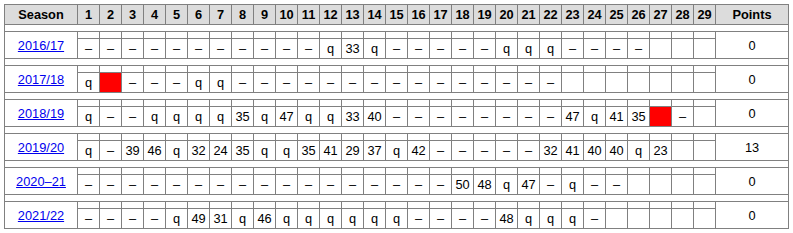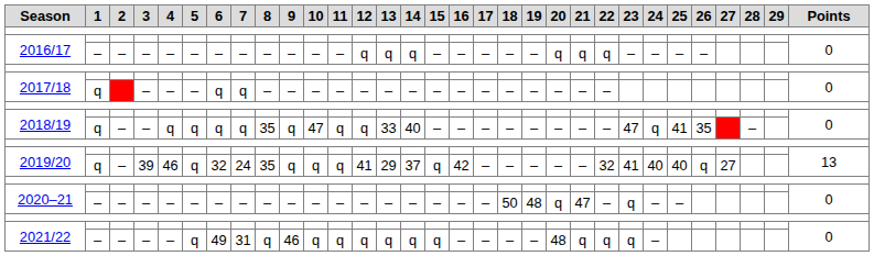 <table cellpadding="3" cellspacing="0" border="1" style="background:#fff; font-size:80%; line-height:13px; border:gray solid 1px; border-collapse:collapse;">
 <tr style="background:#ccc; text-align:center; background:#dcdcdc;">
 <td style="background:#DCDCDC;" width=65px><strong>Season</strong></td>
 <td style="background:#DCDCDC;" width=15px><strong>1</strong></td>
 <td style="background:#DCDCDC;" width=15px><strong>2</strong></td>
 <td style="background:#DCDCDC;" width=15px><strong>3</strong></td>
 <td style="background:#DCDCDC;" width=15px><strong>4</strong></td>
 <td style="background:#DCDCDC;" width=15px><strong>5</strong></td>
 <td style="background:#DCDCDC;" width=15px><strong>6</strong></td>
 <td style="background:#DCDCDC;" width=15px><strong>7</strong></td>
 <td style="background:#DCDCDC;" width=15px><strong>8</strong></td>
 <td style="background:#DCDCDC;" width=15px><strong>9</strong></td>
 <td style="background:#DCDCDC;" width=15px><strong>10</strong></td>
 <td style="background:#DCDCDC;" width=15px><strong>11</strong></td>
 <td style="background:#DCDCDC;" width=15px><strong>12</strong></td>
 <td style="background:#DCDCDC;" width=15px><strong>13</strong></td>
 <td style="background:#DCDCDC;" width=15px><strong>14</strong></td>
 <td style="background:#DCDCDC;" width=15px><strong>15</strong></td>
 <td style="background:#DCDCDC;" width=15px><strong>16</strong></td>
 <td style="background:#DCDCDC;" width=15px><strong>17</strong></td>
 <td style="background:#DCDCDC;" width=15px><strong>18</strong></td>
 <td style="background:#DCDCDC;" width=15px><strong>19</strong></td>
 <td style="background:#DCDCDC;" width=15px><strong>20</strong></td>
 <td style="background:#DCDCDC;" width=15px><strong>21</strong></td>
 <td style="background:#DCDCDC;" width=15px><strong>22</strong></td>
 <td style="background:#DCDCDC;" width=15px><strong>23</strong></td>
 <td style="background:#DCDCDC;" width=15px><strong>24</strong></td>
 <td style="background:#DCDCDC;" width=15px><strong>25</strong></td>
 <td style="background:#DCDCDC;" width=15px><strong>26</strong></td>
 <td style="background:#DCDCDC;" width=15px><strong>27</strong></td>
 <td style="background:#DCDCDC;" width=15px><strong>28</strong></td>
 <td style="background:#DCDCDC;" width=15px><strong>29</strong></td>
 <td style="background:#DCDCDC;" width=30px><strong>Points</strong></td>
 </tr>
 <tr>
 <td colspan=31></td>
 </tr>
 <tr align=center>
 <td rowspan=2 width=66px><a href='#'>2016/17</a></td>
 <th></th>
 <th></th>
 <th></th>
 <th></th>
 <th></th>
 <th></th>
 <th></th>
 <th></th>
 <th></th>
 <th></th>
 <th></th>
 <th></th>
 <th></th>
 <th></th>
 <th></th>
 <th></th>
 <th></th>
 <th></th>
 <th></th>
 <th></th>
 <th></th>
 <th></th>
 <th></th>
 <th></th>
 <th></th>
 <th></th>
 <th></th>
 <th></th>
 <th></th>
 <td rowspan=2 width=66px>0</td>
 </tr>
 <tr align=center>
 <td>–</td>
 <td>–</td>
 <td>–</td>
 <td>–</td>
 <td>–</td>
 <td>–</td>
 <td>–</td>
 <td>–</td>
 <td>–</td>
 <td>–</td>
 <td>–</td>
 <td>q</td>
-<td>33</td>
+<td>q</td>
 <td>q</td>
 <td>–</td>
 <td>–</td>
 <td>–</td>
 <td>–</td>
 <td>–</td>
 <td>q</td>
 <td>q</td>
 <td>q</td>
 <td>–</td>
 <td>–</td>
 <td>–</td>
 <td>–</td>
 <td></td>
 <td></td>
 <td></td>
 </tr>
 <tr>
 <td colspan=31></td>
 </tr>
 <tr align=center>
 <td rowspan="2" style="width:66px;"><a href='#'>2017/18</a></td>
 <th></th>
 <th></th>
 <th></th>
 <th></th>
 <th></th>
 <th></th>
 <th></th>
 <th></th>
 <th></th>
 <th></th>
 <th></th>
 <th></th>
 <th></th>
 <th></th>
 <th></th>
 <th></th>
 <th></th>
 <th></th>
 <th></th>
 <th></th>
 <th></th>
 <th></th>
 <th></th>
 <th></th>
 <th></th>
 <th></th>
 <th></th>
 <th></th>
 <th></th>
 <td rowspan="2" style="width:66px;">0</td>
 </tr>
 <tr align=center>
 <td>q</td>
 <td bgcolor=red></td>
 <td>–</td>
 <td>–</td>
 <td>–</td>
 <td>q</td>
 <td>q</td>
 <td>–</td>
 <td>–</td>
 <td>–</td>
 <td>–</td>
 <td>–</td>
 <td>–</td>
 <td>–</td>
 <td>–</td>
 <td>–</td>
 <td>–</td>
 <td>–</td>
 <td>–</td>
 <td>–</td>
 <td>–</td>
 <td>–</td>
 <td></td>
 <td></td>
 <td></td>
 <td></td>
 <td></td>
 <td></td>
 <td></td>
 </tr>
 <tr>
 <td colspan=31></td>
 </tr>
 <tr align=center>
 <td rowspan="2" style="width:66px;"><a href='#'>2018/19</a></td>
 <th></th>
 <th></th>
 <th></th>
 <th></th>
 <th></th>
 <th></th>
 <th></th>
 <th></th>
 <th></th>
 <th></th>
 <th></th>
 <th></th>
 <th></th>
 <th></th>
 <th></th>
 <th></th>
 <th></th>
 <th></th>
 <th></th>
 <th></th>
 <th></th>
 <th></th>
 <th></th>
 <th></th>
 <th></th>
 <th></th>
 <th></th>
 <th></th>
 <th></th>
 <td rowspan="2" style="width:66px;">0</td>
 </tr>
 <tr align=center>
 <td>q</td>
 <td>–</td>
 <td>–</td>
 <td>q</td>
 <td>q</td>
 <td>q</td>
 <td>q</td>
 <td>35</td>
 <td>q</td>
 <td>47</td>
 <td>q</td>
 <td>q</td>
 <td>33</td>
 <td>40</td>
 <td>–</td>
 <td>–</td>
 <td>–</td>
 <td>–</td>
 <td>–</td>
 <td>–</td>
 <td>–</td>
 <td>–</td>
 <td>47</td>
 <td>q</td>
 <td>41</td>
 <td>35</td>
 <td bgcolor=red></td>
 <td>–</td>
 <td></td>
 </tr>
 <tr>
 <td colspan=31></td>
 </tr>
 <tr align=center>
 <td rowspan="2" style="width:66px;"><a href='#'>2019/20</a></td>
 <th></th>
 <th></th>
 <th></th>
 <th></th>
 <th></th>
 <th></th>
 <th></th>
 <th></th>
 <th></th>
 <th></th>
 <th></th>
 <th></th>
 <th></th>
 <th></th>
 <th></th>
 <th></th>
 <th></th>
 <th></th>
 <th></th>
 <th></th>
 <th></th>
 <th></th>
 <th></th>
 <th></th>
 <th></th>
 <th></th>
 <th></th>
 <th></th>
 <th></th>
 <td rowspan="2" style="width:66px;">13</td>
 </tr>
 <tr align=center>
 <td>q</td>
 <td>–</td>
 <td>39</td>
 <td>46</td>
 <td>q</td>
 <td>32</td>
 <td>24</td>
 <td>35</td>
 <td>q</td>
 <td>q</td>
-<td>35</td>
+<td>q</td>
 <td>41</td>
 <td>29</td>
 <td>37</td>
 <td>q</td>
 <td>42</td>
 <td>–</td>
 <td>–</td>
 <td>–</td>
 <td>–</td>
 <td>–</td>
 <td>32</td>
 <td>41</td>
 <td>40</td>
 <td>40</td>
 <td>q</td>
-<td>23</td>
+<td>27</td>
 <td></td>
 <td></td>
 </tr>
 <tr>
 <td colspan=31></td>
 </tr>
 <tr align=center>
 <td rowspan="2" style="width:66px;"><a href='#'>2020–21</a></td>
 <th></th>
 <th></th>
 <th></th>
 <th></th>
 <th></th>
 <th></th>
 <th></th>
 <th></th>
 <th></th>
 <th></th>
 <th></th>
 <th></th>
 <th></th>
 <th></th>
 <th></th>
 <th></th>
 <th></th>
 <th></th>
 <th></th>
 <th></th>
 <th></th>
 <th></th>
 <th></th>
 <th></th>
 <th></th>
 <th></th>
 <th></th>
 <th></th>
 <th></th>
 <td rowspan="2" style="width:66px;">0</td>
 </tr>
 <tr align=center>
 <td>–</td>
 <td>–</td>
 <td>–</td>
 <td>–</td>
 <td>–</td>
 <td>–</td>
 <td>–</td>
 <td>–</td>
 <td>–</td>
 <td>–</td>
 <td>–</td>
 <td>–</td>
 <td>–</td>
 <td>–</td>
 <td>–</td>
 <td>–</td>
 <td>–</td>
 <td>50</td>
 <td>48</td>
 <td>q</td>
 <td>47</td>
 <td>–</td>
 <td>q</td>
 <td>–</td>
 <td>–</td>
 <td></td>
 <td></td>
 <td></td>
 <td></td>
 </tr>
 <tr>
 <td colspan=31></td>
 </tr>
 <tr align=center>
 <td rowspan="2" style="width:66px;"><a href='#'>2021/22</a></td>
 <th></th>
 <th></th>
 <th></th>
 <th></th>
 <th></th>
 <th></th>
 <th></th>
 <th></th>
 <th></th>
 <th></th>
 <th></th>
 <th></th>
 <th></th>
 <th></th>
 <th></th>
 <th></th>
 <th></th>
 <th></th>
 <th></th>
 <th></th>
 <th></th>
 <th></th>
 <th></th>
 <th></th>
 <th></th>
 <th></th>
 <th></th>
 <th></th>
 <th></th>
 <td rowspan="2" style="width:66px;">0</td>
 </tr>
 <tr align=center>
 <td>–</td>
 <td>–</td>
 <td>–</td>
 <td>–</td>
 <td>q</td>
 <td>49</td>
 <td>31</td>
 <td>q</td>
 <td>46</td>
 <td>q</td>
 <td>q</td>
 <td>q</td>
 <td>q</td>
 <td>q</td>
 <td>q</td>
 <td>–</td>
 <td>–</td>
 <td>–</td>
 <td>–</td>
 <td>48</td>
 <td>q</td>
 <td>q</td>
 <td>q</td>
 <td>–</td>
 <td></td>
 <td></td>
 <td></td>
 <td></td>
 <td></td>
 </tr>
 </table>
